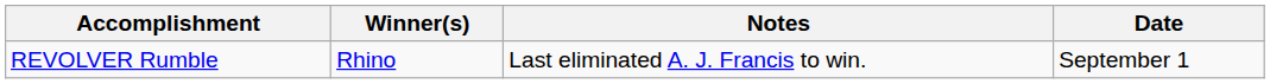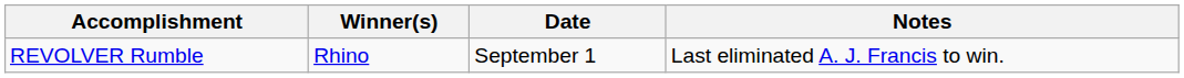 <table class="wikitable" style="width:100%;">
 <tr>
 <th>Accomplishment</th>
 <th>Winner(s)</th>
+<th>Date</th>
 <th>Notes</th>
-<th>Date</th>
 </tr>
 <tr>
 <td><a href='#'>REVOLVER Rumble</a></td>
 <td><a href='#'>Rhino</a></td>
+<td>September 1</td>
 <td>Last eliminated <a href='#'>A. J. Francis</a> to win.</td>
-<td>September 1</td>
 </tr>
 </table>
